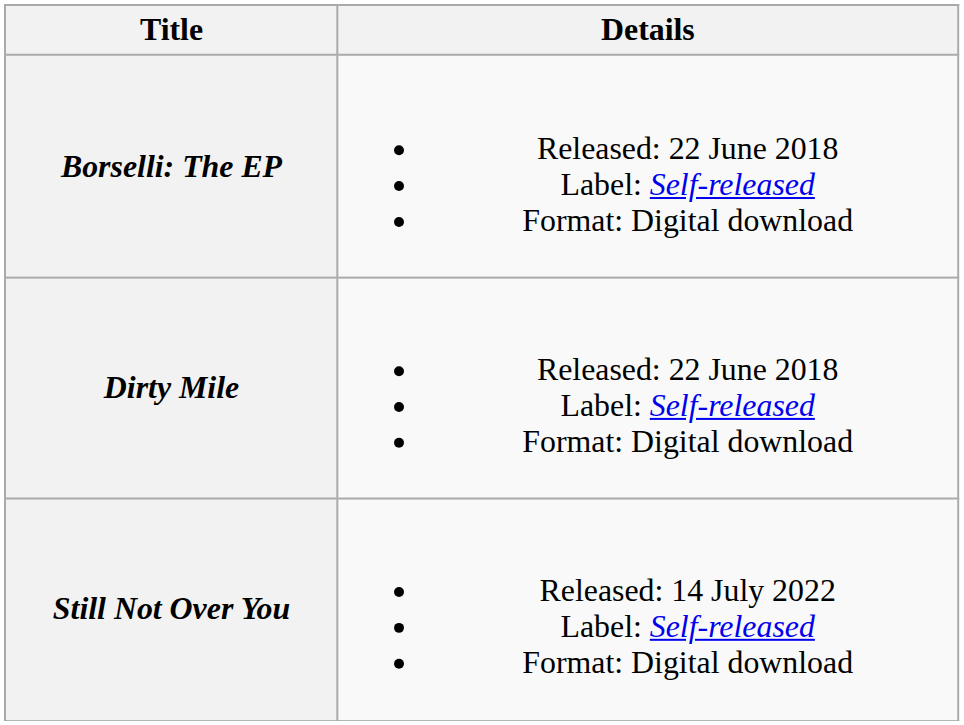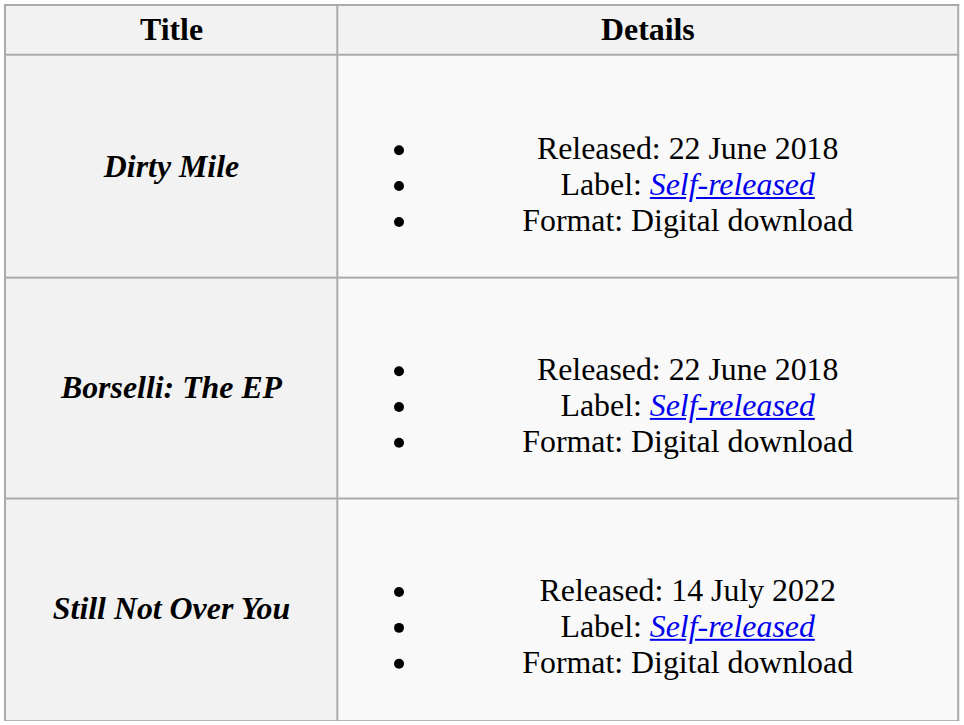 <table class="wikitable plainrowheaders" style="text-align:center">
 <tr>
 <th scope="col" style="width:10em;">Title</th>
 <th scope="col" style="width:19em;">Details</th>
 </tr>
 <tr>
-<th scope="row"><em>Borselli: The EP</em></th>
+<th scope="row"><em>Dirty Mile</em></th>
 <td><br><ul><li>Released: 22 June 2018</li><li>Label: <a href='#'><em>Self-released</em></a></li><li>Format: Digital download</li></ul></td>
 </tr>
 <tr>
-<th scope="row"><em>Dirty Mile</em></th>
+<th scope="row"><em>Borselli: The EP</em></th>
 <td><br><ul><li>Released: 22 June 2018</li><li>Label: <a href='#'><em>Self-released</em></a></li><li>Format: Digital download</li></ul></td>
 </tr>
 <tr>
 <th scope="row"><em>Still Not Over You</em></th>
 <td><br><ul><li>Released: 14 July 2022</li><li>Label: <a href='#'><em>Self-released</em></a></li><li>Format: Digital download</li></ul></td>
 </tr>
 <tr>
 </tr>
 </table>
